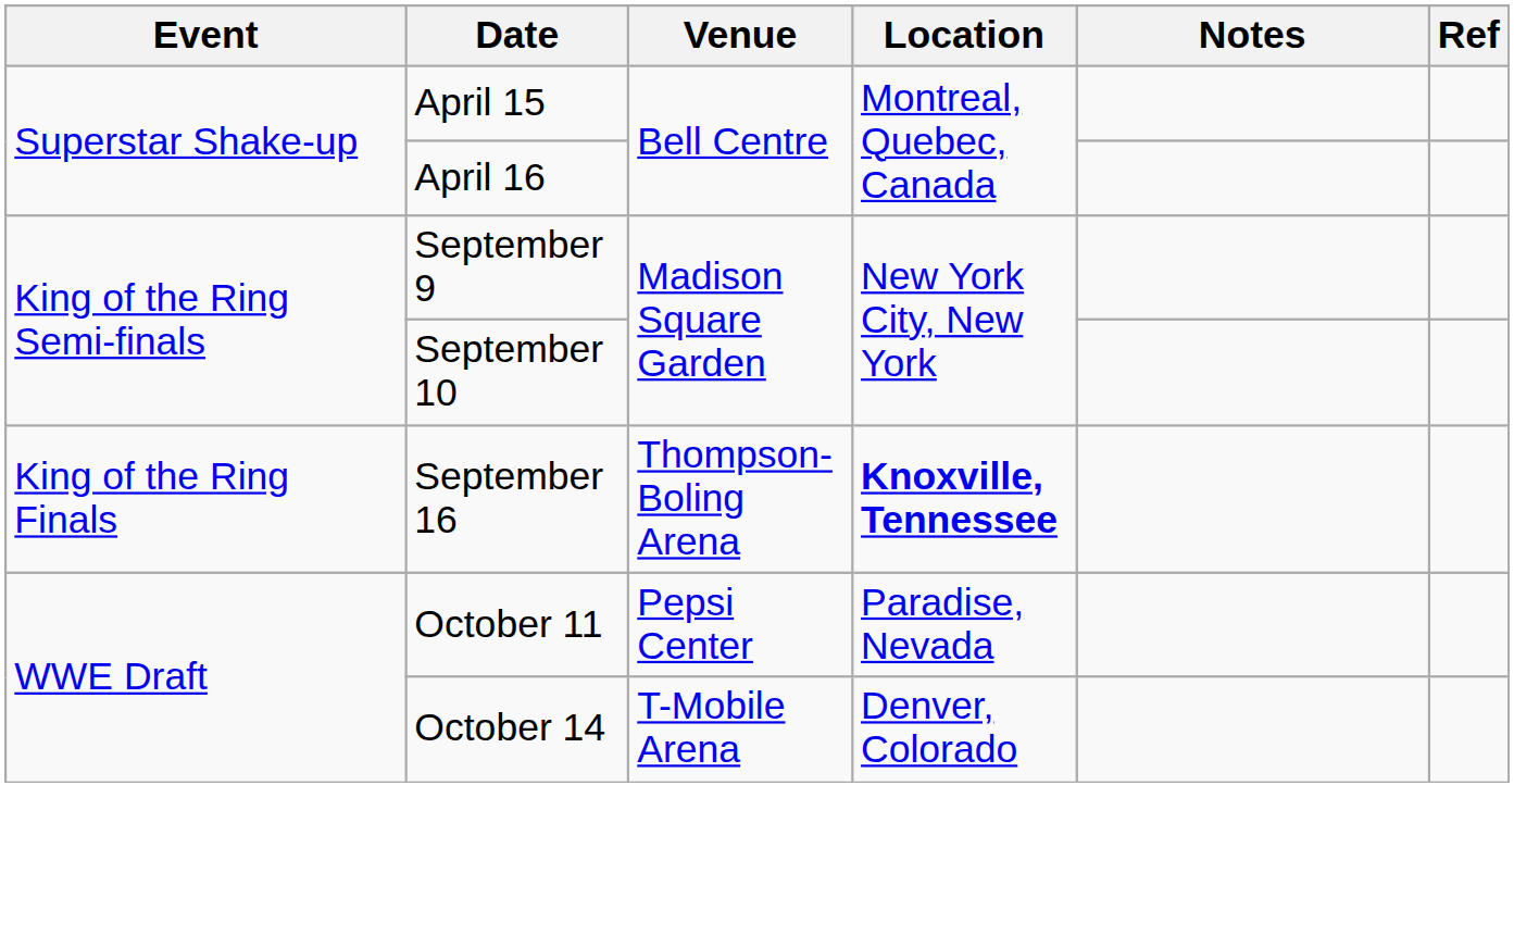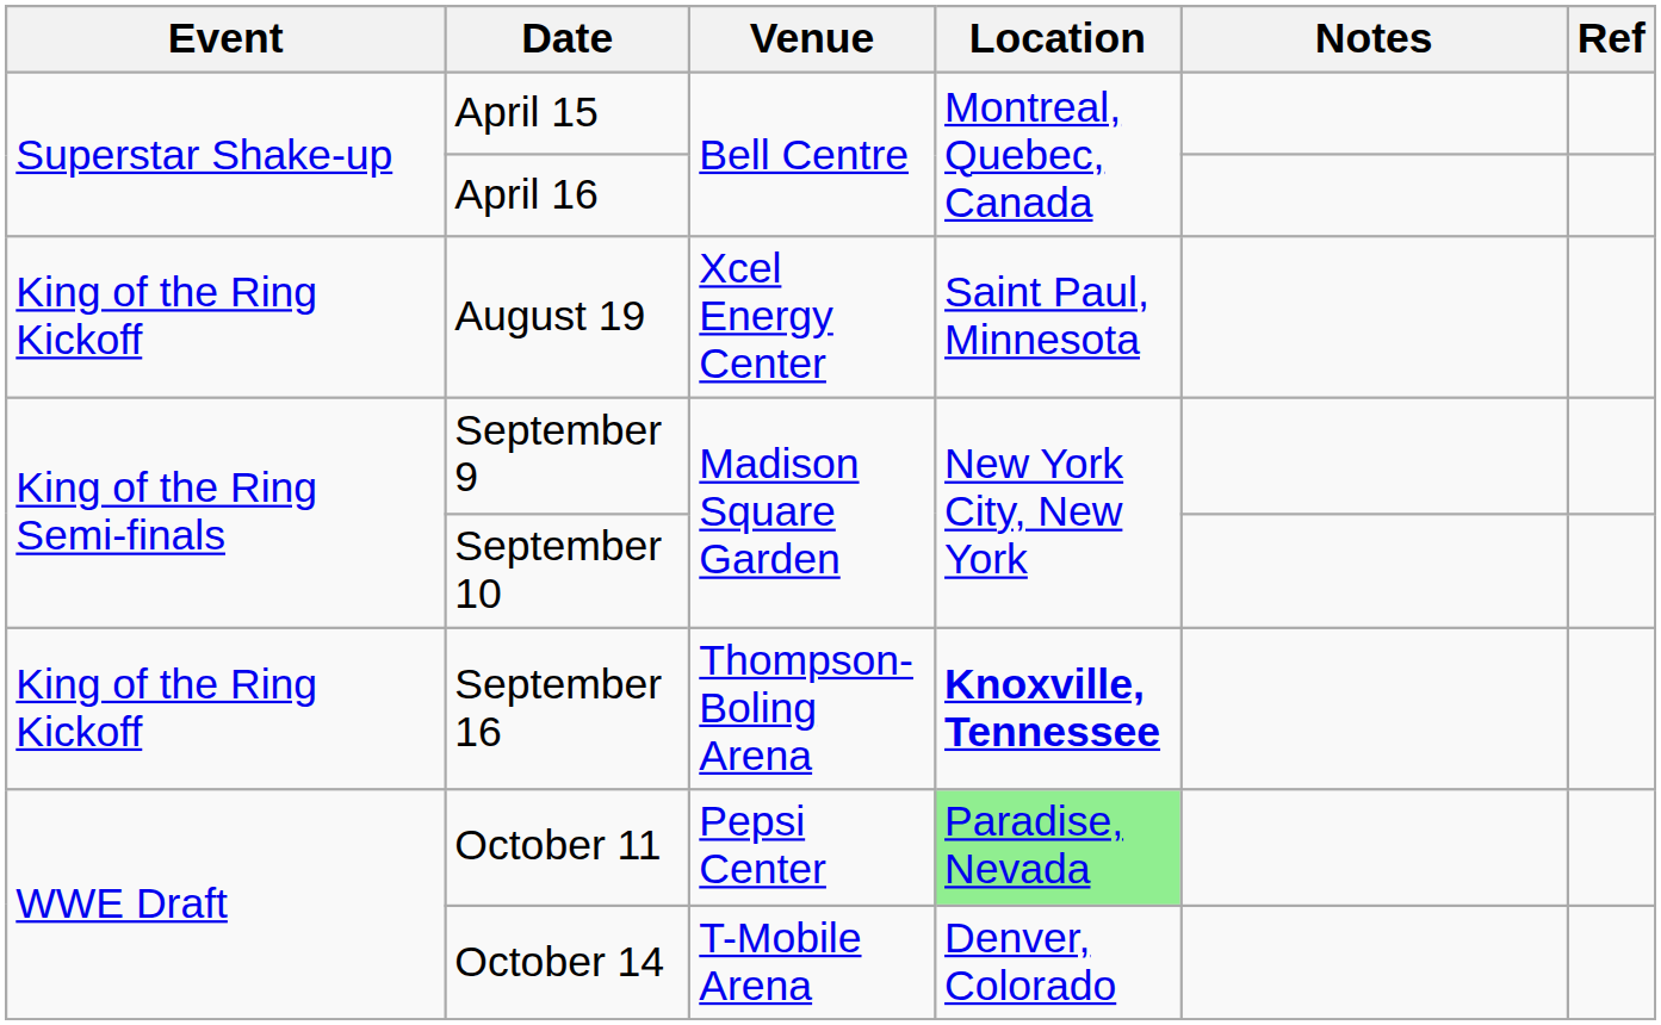 <table class="wikitable plainrowheaders sortable" style="width:100%;">
 <tr>
 <th style="width:29%;">Event</th>
 <th style="width:15%;">Date</th>
 <th style="width:15%;">Venue</th>
 <th style="width:15%;">Location</th>
 <th style="width:99%;">Notes</th>
 <th style="width:99%;">Ref</th>
 </tr>
 <tr>
 <td rowspan=2><a href='#'>Superstar Shake-up</a></td>
 <td>April 15</td>
 <td rowspan=2><a href='#'>Bell Centre</a></td>
 <td rowspan=2><a href='#'>Montreal, Quebec, Canada</a></td>
 <td></td>
 <td></td>
 </tr>
 <tr>
 <td>April 16</td>
 <td></td>
 <td></td>
 </tr>
 <tr>
+<td><a href='#'>King of the Ring Kickoff</a></td>
+<td>August 19</td>
+<td><a href='#'>Xcel Energy Center</a></td>
+<td><a href='#'>Saint Paul, Minnesota</a></td>
+<td></td>
+<td></td>
+</tr>
+<tr>
 <td rowspan=2><a href='#'>King of the Ring Semi-finals</a></td>
 <td>September 9</td>
 <td rowspan=2><a href='#'>Madison Square Garden</a></td>
 <td rowspan=2><a href='#'>New York City, New York</a></td>
 <td></td>
 <td></td>
 </tr>
 <tr>
 <td>September 10</td>
 <td></td>
 <td></td>
 </tr>
 <tr>
-<td><a href='#'>King of the Ring Finals</a></td>
+<td><a href='#'>King of the Ring Kickoff</a></td>
 <td>September 16</td>
 <td><a href='#'>Thompson-Boling Arena</a></td>
 <td><strong><a href='#'>Knoxville, Tennessee</a></strong></td>
 <td></td>
 <td></td>
 </tr>
 <tr>
 <td rowspan=2><a href='#'>WWE Draft</a></td>
 <td>October 11</td>
 <td><a href='#'>Pepsi Center</a></td>
-<td><a href='#'>Paradise, Nevada</a></td>
+<td style="background: lightgreen;"><a href='#'>Paradise, Nevada</a></td>
 <td></td>
 <td></td>
 </tr>
 <tr>
 <td>October 14</td>
 <td><a href='#'>T-Mobile Arena</a></td>
 <td><a href='#'>Denver, Colorado</a></td>
 <td></td>
 <td></td>
 </tr>
 <tr>
 </tr>
 </table>
